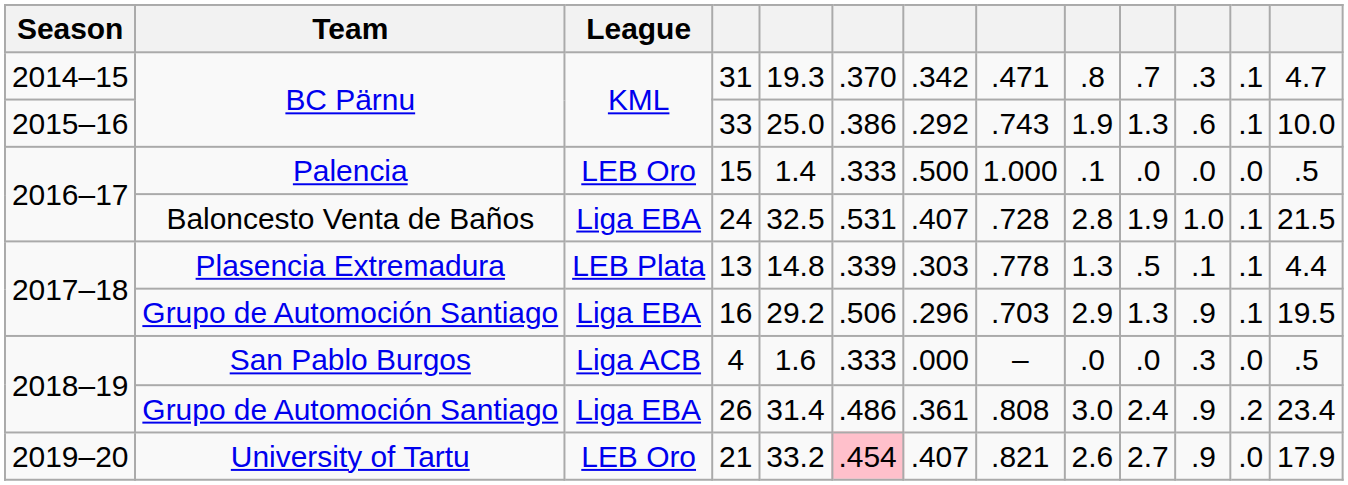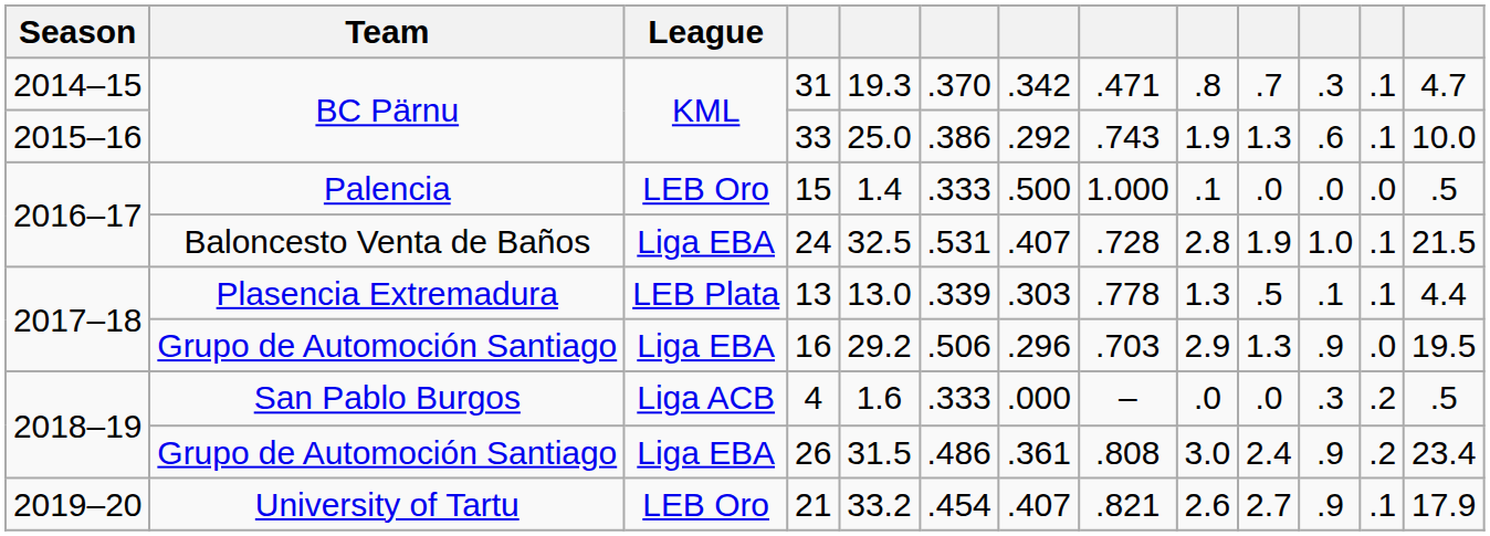 <table class="wikitable sortable" style="font-size:95%; text-align:center;">
 <tr>
 <th>Season</th>
 <th>Team</th>
 <th>League</th>
 <th></th>
 <th></th>
 <th></th>
 <th></th>
 <th></th>
 <th></th>
 <th></th>
 <th></th>
 <th></th>
 <th></th>
 </tr>
 <tr>
 <td>2014–15</td>
 <td rowspan="2"><a href='#'>BC Pärnu</a></td>
 <td rowspan="2"><a href='#'>KML</a></td>
 <td>31</td>
 <td>19.3</td>
 <td>.370</td>
 <td>.342</td>
 <td>.471</td>
 <td>.8</td>
 <td>.7</td>
 <td>.3</td>
 <td>.1</td>
 <td>4.7</td>
 </tr>
 <tr>
 <td>2015–16</td>
 <td>33</td>
 <td>25.0</td>
 <td>.386</td>
 <td>.292</td>
 <td>.743</td>
 <td>1.9</td>
 <td>1.3</td>
 <td>.6</td>
 <td>.1</td>
 <td>10.0</td>
 </tr>
 <tr>
 <td rowspan="2">2016–17</td>
 <td><a href='#'>Palencia</a></td>
 <td><a href='#'>LEB Oro</a></td>
 <td>15</td>
 <td>1.4</td>
 <td>.333</td>
 <td>.500</td>
 <td>1.000</td>
 <td>.1</td>
 <td>.0</td>
 <td>.0</td>
 <td>.0</td>
 <td>.5</td>
 </tr>
 <tr>
 <td>Baloncesto Venta de Baños</td>
 <td><a href='#'>Liga EBA</a></td>
 <td>24</td>
 <td>32.5</td>
 <td>.531</td>
 <td>.407</td>
 <td>.728</td>
 <td>2.8</td>
 <td>1.9</td>
 <td>1.0</td>
 <td>.1</td>
 <td>21.5</td>
 </tr>
 <tr>
 <td rowspan="2">2017–18</td>
 <td><a href='#'>Plasencia Extremadura</a></td>
 <td><a href='#'>LEB Plata</a></td>
 <td>13</td>
-<td>14.8</td>
+<td>13.0</td>
 <td>.339</td>
 <td>.303</td>
 <td>.778</td>
 <td>1.3</td>
 <td>.5</td>
 <td>.1</td>
 <td>.1</td>
 <td>4.4</td>
 </tr>
 <tr>
 <td><a href='#'>Grupo de Automoción Santiago</a></td>
 <td><a href='#'>Liga EBA</a></td>
 <td>16</td>
 <td>29.2</td>
 <td>.506</td>
 <td>.296</td>
 <td>.703</td>
 <td>2.9</td>
 <td>1.3</td>
 <td>.9</td>
-<td>.1</td>
+<td>.0</td>
 <td>19.5</td>
 </tr>
 <tr>
 <td rowspan="2">2018–19</td>
 <td><a href='#'>San Pablo Burgos</a></td>
 <td><a href='#'>Liga ACB</a></td>
 <td>4</td>
 <td>1.6</td>
 <td>.333</td>
 <td>.000</td>
 <td>–</td>
 <td>.0</td>
 <td>.0</td>
 <td>.3</td>
-<td>.0</td>
+<td>.2</td>
 <td>.5</td>
 </tr>
 <tr>
 <td><a href='#'>Grupo de Automoción Santiago</a></td>
 <td><a href='#'>Liga EBA</a></td>
 <td>26</td>
-<td>31.4</td>
+<td>31.5</td>
 <td>.486</td>
 <td>.361</td>
 <td>.808</td>
 <td>3.0</td>
 <td>2.4</td>
 <td>.9</td>
 <td>.2</td>
 <td>23.4</td>
 </tr>
 <tr>
 <td>2019–20</td>
 <td><a href='#'>University of Tartu</a></td>
 <td><a href='#'>LEB Oro</a></td>
 <td>21</td>
 <td>33.2</td>
-<td style="background: pink;">.454</td>
+<td>.454</td>
 <td>.407</td>
 <td>.821</td>
 <td>2.6</td>
 <td>2.7</td>
 <td>.9</td>
-<td>.0</td>
+<td>.1</td>
 <td>17.9</td>
 </tr>
 </table>
